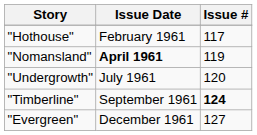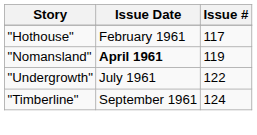 <table border="1" align="center" class="wikitable">
 <tr>
 <th>Story</th>
 <th>Issue Date</th>
 <th>Issue #</th>
 </tr>
 <tr>
 </tr>
 <tr>
 <td>"Hothouse"</td>
 <td>February 1961</td>
 <td>117</td>
 </tr>
 <tr>
 <td>"Nomansland"</td>
 <td><strong>April 1961</strong></td>
 <td>119</td>
 </tr>
 <tr>
 <td>"Undergrowth"</td>
 <td>July 1961</td>
-<td>120</td>
+<td>122</td>
 </tr>
 <tr>
 <td>"Timberline"</td>
 <td>September 1961</td>
-<td><strong>124</strong></td>
-</tr>
-<tr>
-<td>"Evergreen"</td>
-<td>December 1961</td>
-<td>127</td>
+<td>124</td>
 </tr>
 </table>
